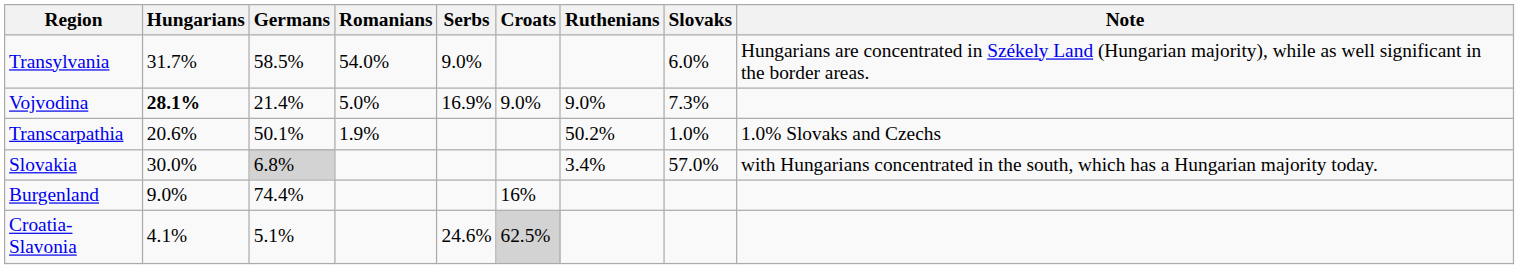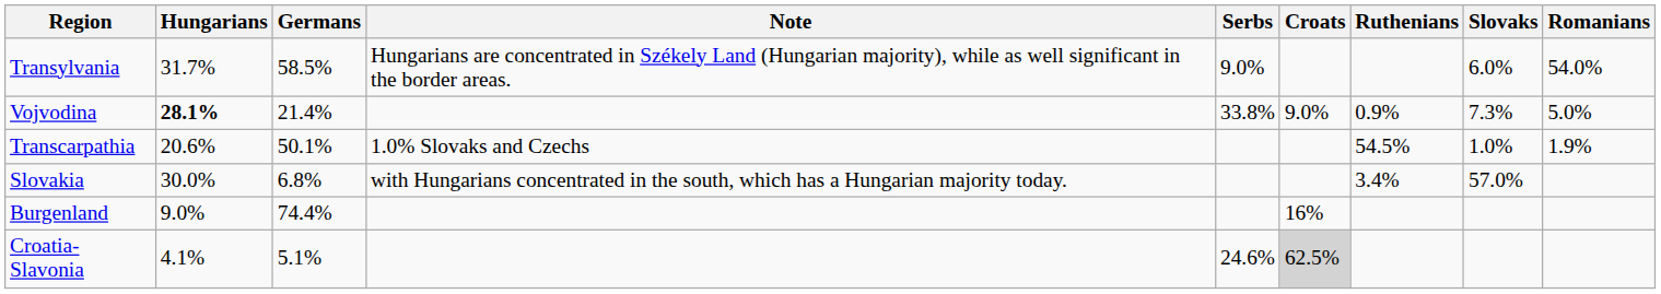 <table class="wikitable">
 <tr>
 <th>Region</th>
 <th>Hungarians</th>
 <th>Germans</th>
-<th>Romanians</th>
+<th>Note</th>
 <th>Serbs</th>
 <th>Croats</th>
 <th>Ruthenians</th>
 <th>Slovaks</th>
-<th>Note</th>
+<th>Romanians</th>
 </tr>
 <tr>
 <td><a href='#'>Transylvania</a></td>
 <td>31.7%</td>
 <td>58.5%</td>
-<td>54.0%</td>
+<td>Hungarians are concentrated in <a href='#'>Székely Land</a> (Hungarian majority), while as well significant in the border areas.</td>
 <td>9.0%</td>
 <td></td>
 <td></td>
 <td>6.0%</td>
-<td>Hungarians are concentrated in <a href='#'>Székely Land</a> (Hungarian majority), while as well significant in the border areas.</td>
+<td>54.0%</td>
 </tr>
 <tr>
 <td><a href='#'>Vojvodina</a></td>
 <td><strong>28.1%</strong></td>
 <td>21.4%</td>
+<td></td>
+<td>33.8%</td>
+<td>9.0%</td>
+<td>0.9%</td>
+<td>7.3%</td>
 <td>5.0%</td>
-<td>16.9%</td>
-<td>9.0%</td>
-<td>9.0%</td>
-<td>7.3%</td>
-<td></td>
 </tr>
 <tr>
 <td><a href='#'>Transcarpathia</a></td>
 <td>20.6%</td>
 <td>50.1%</td>
-<td>1.9%</td>
+<td>1.0% Slovaks and Czechs</td>
 <td></td>
 <td></td>
-<td>50.2%</td>
+<td>54.5%</td>
 <td>1.0%</td>
-<td>1.0% Slovaks and Czechs</td>
+<td>1.9%</td>
 </tr>
 <tr>
 <td><a href='#'>Slovakia</a></td>
 <td>30.0%</td>
-<td style="background: lightgrey;">6.8%</td>
-<td></td>
+<td>6.8%</td>
+<td>with Hungarians concentrated in the south, which has a Hungarian majority today.</td>
 <td></td>
 <td></td>
 <td>3.4%</td>
 <td>57.0%</td>
-<td>with Hungarians concentrated in the south, which has a Hungarian majority today.</td>
+<td></td>
 </tr>
 <tr>
 <td><a href='#'>Burgenland</a></td>
 <td>9.0%</td>
 <td>74.4%</td>
 <td></td>
 <td></td>
 <td>16%</td>
 <td></td>
 <td></td>
 <td></td>
 </tr>
 <tr>
 <td><a href='#'>Croatia-Slavonia</a></td>
 <td>4.1%</td>
 <td>5.1%</td>
 <td></td>
 <td>24.6%</td>
 <td style="background: lightgrey;">62.5%</td>
 <td></td>
 <td></td>
 <td></td>
 </tr>
 </table>
